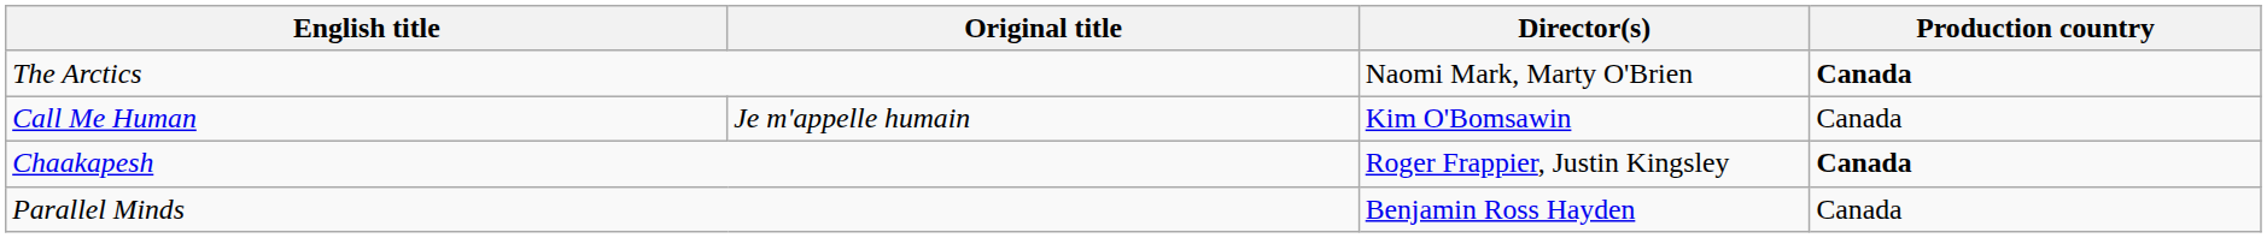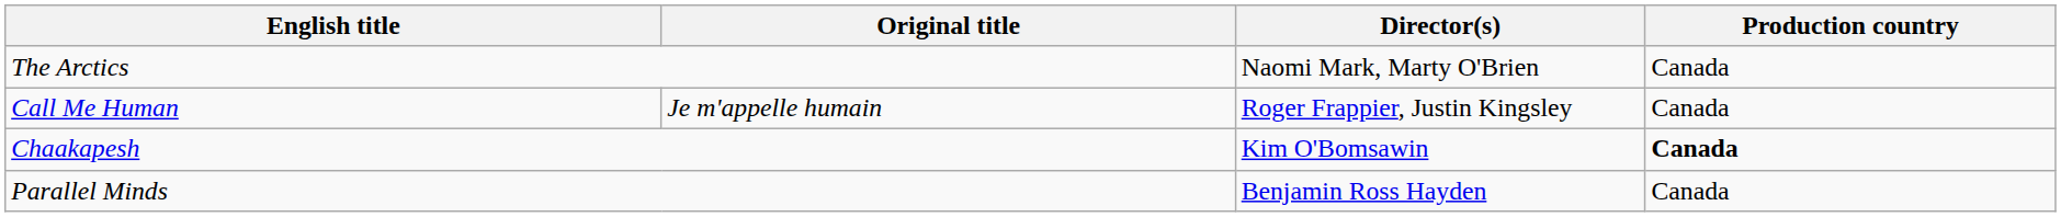 <table class="wikitable" width=100%>
 <tr>
 <th scope="col" width="32%">English title</th>
 <th scope="col" width="28%">Original title</th>
 <th scope="col" width="20%">Director(s)</th>
 <th scope="col" width="20%">Production country</th>
 </tr>
 <tr>
 <td colspan=2><em>The Arctics</em></td>
 <td>Naomi Mark, Marty O'Brien</td>
-<td><strong>Canada</strong></td>
+<td>Canada</td>
 </tr>
 <tr>
 <td><em><a href='#'>Call Me Human</a></em></td>
 <td><em>Je m'appelle humain</em></td>
-<td><a href='#'>Kim O'Bomsawin</a></td>
+<td><a href='#'>Roger Frappier</a>, Justin Kingsley</td>
 <td>Canada</td>
 </tr>
 <tr>
 <td colspan=2><em><a href='#'>Chaakapesh</a></em></td>
-<td><a href='#'>Roger Frappier</a>, Justin Kingsley</td>
+<td><a href='#'>Kim O'Bomsawin</a></td>
 <td><strong>Canada</strong></td>
 </tr>
 <tr>
 <td colspan=2><em>Parallel Minds</em></td>
 <td><a href='#'>Benjamin Ross Hayden</a></td>
 <td>Canada</td>
 </tr>
 </table>
